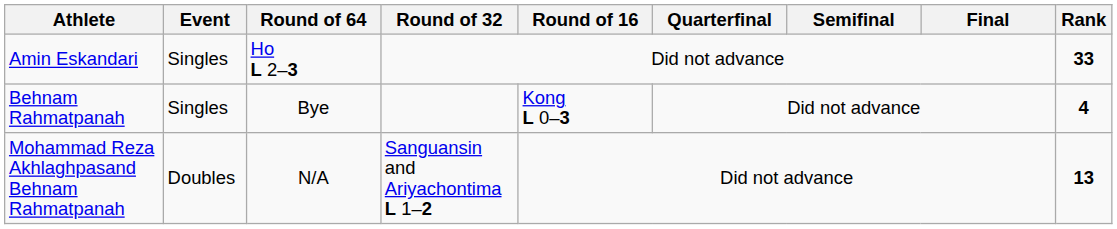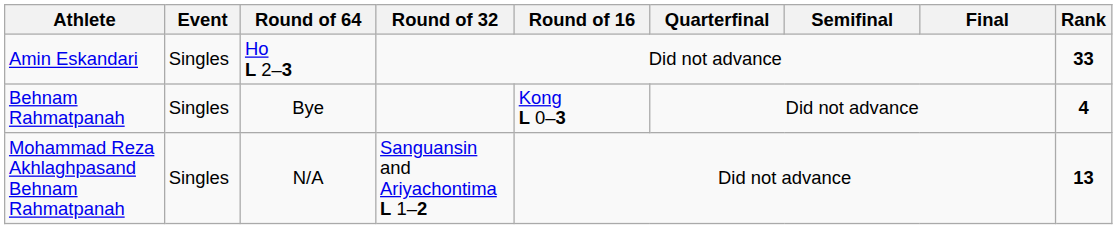 <table class="wikitable" width="98%" style="text-align:left; font-size:90%">
 <tr>
 <th width="13%">Athlete</th>
 <th width="6%">Event</th>
 <th width="11%">Round of 64</th>
 <th width="11%">Round of 32</th>
 <th width="11%">Round of 16</th>
 <th width="11%">Quarterfinal</th>
 <th width="11%">Semifinal</th>
 <th width="11%">Final</th>
 <th width="3%">Rank</th>
 </tr>
 <tr>
 <td><a href='#'>Amin Eskandari</a></td>
 <td>Singles</td>
 <td> <a href='#'>Ho</a><br><strong>L</strong> 2–<strong>3</strong></td>
 <td colspan=5  align=center>Did not advance</td>
 <td align="center"><strong>33</strong></td>
 </tr>
 <tr>
 <td><a href='#'>Behnam Rahmatpanah</a></td>
 <td>Singles</td>
 <td align=center>Bye</td>
 <td></td>
 <td> <a href='#'>Kong</a><br><strong>L</strong> 0–<strong>3</strong></td>
 <td colspan=3  align=center>Did not advance</td>
 <td align="center"><strong>4</strong></td>
 </tr>
 <tr>
 <td><a href='#'>Mohammad Reza Akhlaghpasand</a><br><a href='#'>Behnam Rahmatpanah</a></td>
-<td>Doubles</td>
+<td>Singles</td>
 <td align=center>N/A</td>
 <td> <a href='#'>Sanguansin</a> <br>and <a href='#'>Ariyachontima</a><br><strong>L</strong> 1–<strong>2</strong></td>
 <td colspan=4  align=center>Did not advance</td>
 <td align="center"><strong>13</strong></td>
 </tr>
 </table>
